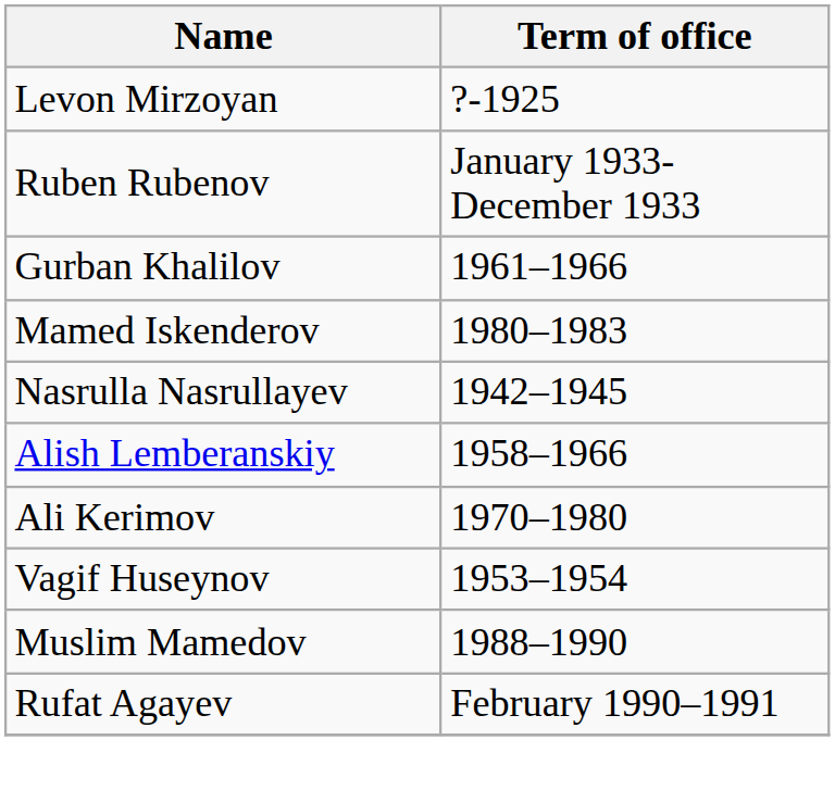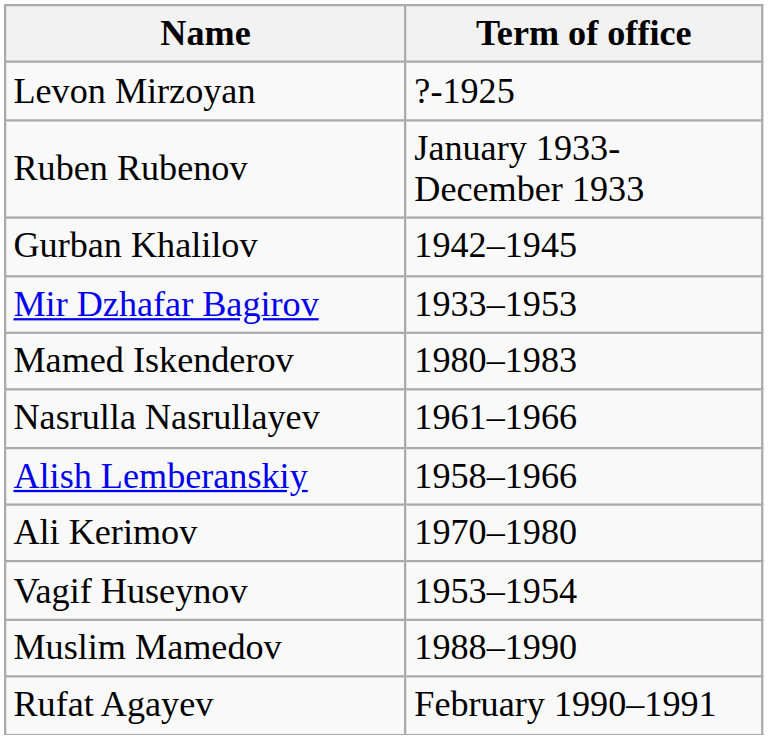 <table class="wikitable">
 <tr>
 <th width="170">Name</th>
 <th width="150">Term of office</th>
 </tr>
 <tr>
 <td>Levon Mirzoyan</td>
 <td>?-1925</td>
 </tr>
 <tr>
 <td>Ruben Rubenov</td>
 <td>January 1933-December 1933</td>
 </tr>
 <tr>
 <td>Gurban Khalilov</td>
-<td>1961–1966</td>
+<td>1942–1945</td>
+</tr>
+<tr>
+<td><a href='#'>Mir Dzhafar Bagirov</a></td>
+<td>1933–1953</td>
 </tr>
 <tr>
 <td>Mamed Iskenderov</td>
 <td>1980–1983</td>
 </tr>
 <tr>
 <td>Nasrulla Nasrullayev</td>
-<td>1942–1945</td>
+<td>1961–1966</td>
 </tr>
 <tr>
 <td><a href='#'>Alish Lemberanskiy</a></td>
 <td>1958–1966</td>
 </tr>
 <tr>
 <td>Ali Kerimov</td>
 <td>1970–1980</td>
 </tr>
 <tr>
 <td>Vagif Huseynov</td>
 <td>1953–1954</td>
 </tr>
 <tr>
 <td>Muslim Mamedov</td>
 <td>1988–1990</td>
 </tr>
 <tr>
 <td>Rufat Agayev</td>
 <td>February 1990–1991</td>
 </tr>
 <tr>
 </tr>
 </table>
